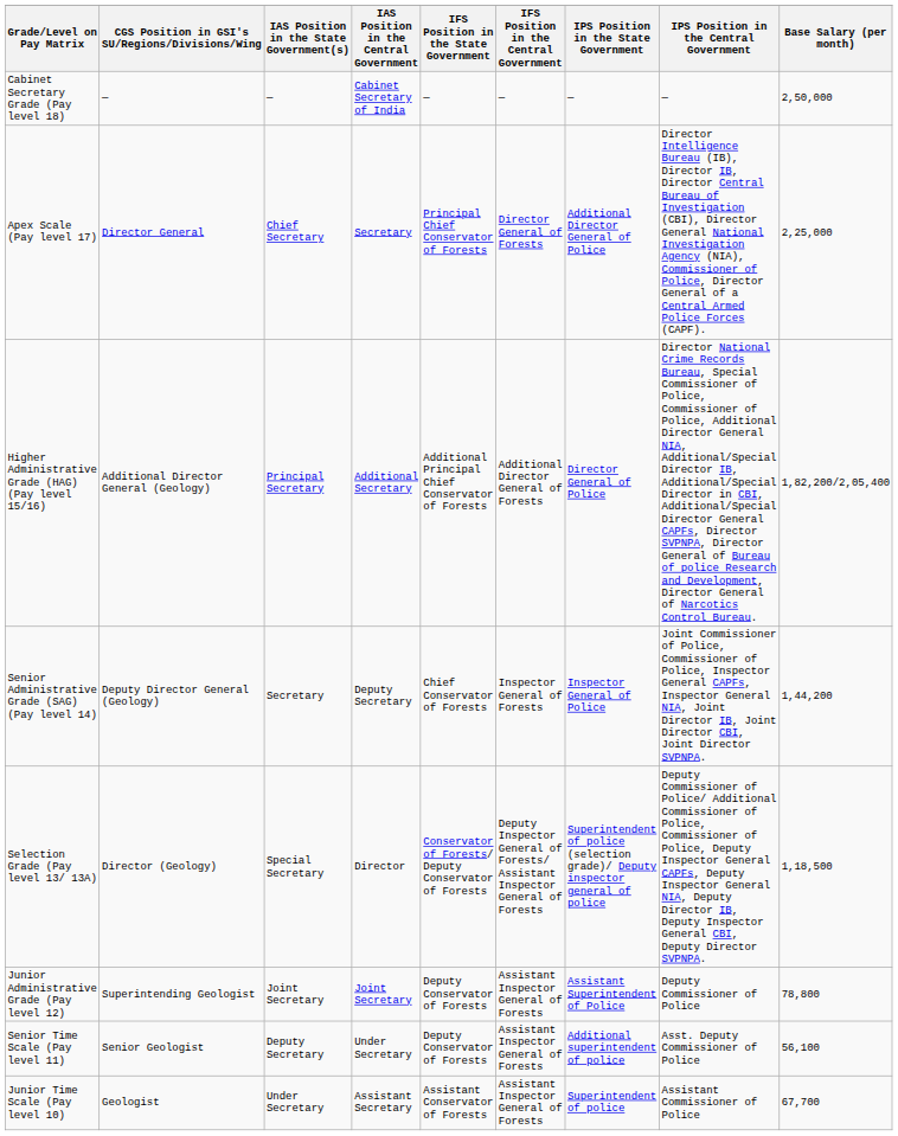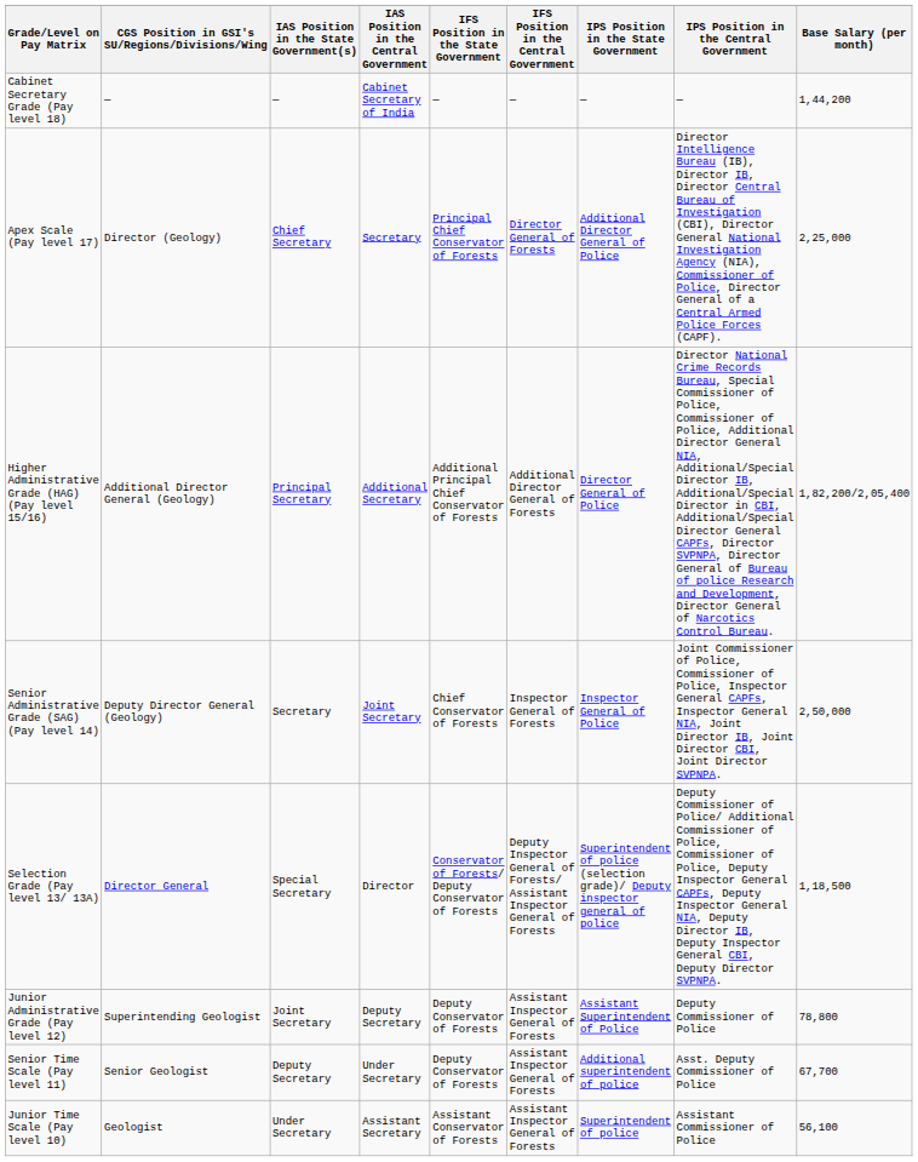 <table class="wikitable">
 <tr>
 </tr>
 <tr>
 <th>Grade/Level on Pay Matrix</th>
 <th>CGS Position in GSI's SU/Regions/Divisions/Wing</th>
 <th>IAS Position in the State Government(s)</th>
 <th>IAS Position in the Central Government</th>
 <th>IFS Position in the State Government</th>
 <th>IFS Position in the Central Government</th>
 <th>IPS Position in the State Government</th>
 <th>IPS Position in the Central Government</th>
 <th>Base Salary (per month)</th>
 </tr>
 <tr>
 <td>Cabinet Secretary Grade (Pay level 18)</td>
 <td>—</td>
 <td>—</td>
 <td><a href='#'>Cabinet Secretary of India</a></td>
 <td>—</td>
 <td>—</td>
 <td>—</td>
 <td>—</td>
-<td>2,50,000</td>
+<td>1,44,200</td>
 </tr>
 <tr>
 <td>Apex Scale (Pay level 17)</td>
-<td><a href='#'>Director General</a></td>
+<td>Director (Geology)</td>
 <td><a href='#'>Chief Secretary</a></td>
 <td><a href='#'>Secretary</a></td>
 <td><a href='#'>Principal Chief Conservator of Forests</a></td>
 <td><a href='#'>Director General of Forests</a></td>
 <td><a href='#'>Additional Director General of Police</a></td>
 <td>Director <a href='#'>Intelligence Bureau</a> (IB), Director <a href='#'>IB</a>, Director <a href='#'>Central Bureau of Investigation</a> (CBI), Director General <a href='#'>National Investigation Agency</a> (NIA), <a href='#'>Commissioner of Police</a>, Director General of a <a href='#'>Central Armed Police Forces</a> (CAPF).</td>
 <td>2,25,000</td>
 </tr>
 <tr>
 <td>Higher Administrative Grade (HAG) (Pay level 15/16)</td>
 <td>Additional Director General (Geology)</td>
 <td><a href='#'>Principal Secretary</a></td>
 <td><a href='#'>Additional Secretary</a></td>
 <td>Additional Principal Chief Conservator of Forests</td>
 <td>Additional Director General of Forests</td>
 <td><a href='#'>Director General of Police</a></td>
 <td>Director <a href='#'>National Crime Records Bureau</a>, Special Commissioner of Police, Commissioner of Police, Additional Director General <a href='#'>NIA</a>, Additional/Special Director <a href='#'>IB</a>, Additional/Special Director in <a href='#'>CBI</a>, Additional/Special Director General <a href='#'>CAPFs</a>, Director <a href='#'>SVPNPA</a>, Director General of <a href='#'>Bureau of police Research and Development</a>, Director General of <a href='#'>Narcotics Control Bureau</a>.</td>
 <td>1,82,200/2,05,400</td>
 </tr>
 <tr>
 <td>Senior Administrative Grade (SAG) (Pay level 14)</td>
 <td>Deputy Director General (Geology)</td>
 <td>Secretary</td>
-<td>Deputy Secretary</td>
+<td><a href='#'>Joint Secretary</a></td>
 <td>Chief Conservator of Forests</td>
 <td>Inspector General of Forests</td>
 <td><a href='#'>Inspector General of Police</a></td>
 <td>Joint Commissioner of Police, Commissioner of Police, Inspector General <a href='#'>CAPFs</a>, Inspector General <a href='#'>NIA</a>, Joint Director <a href='#'>IB</a>, Joint Director <a href='#'>CBI</a>, Joint Director <a href='#'>SVPNPA</a>.</td>
-<td>1,44,200</td>
+<td>2,50,000</td>
 </tr>
 <tr>
 <td>Selection Grade (Pay level 13/ 13A)</td>
-<td>Director (Geology)</td>
+<td><a href='#'>Director General</a></td>
 <td>Special Secretary</td>
 <td>Director</td>
 <td><a href='#'>Conservator of Forests</a>/ Deputy Conservator of Forests</td>
 <td>Deputy Inspector General of Forests/ Assistant Inspector General of Forests</td>
 <td><a href='#'>Superintendent of police</a> (selection grade)/ <a href='#'>Deputy inspector general of police</a></td>
 <td>Deputy Commissioner of Police/ Additional Commissioner of Police, Commissioner of Police, Deputy Inspector General <a href='#'>CAPFs</a>, Deputy Inspector General <a href='#'>NIA</a>, Deputy Director <a href='#'>IB</a>, Deputy Inspector General <a href='#'>CBI</a>, Deputy Director <a href='#'>SVPNPA</a>.</td>
 <td>1,18,500</td>
 </tr>
 <tr>
 <td>Junior Administrative Grade (Pay level 12)</td>
 <td>Superintending Geologist</td>
 <td>Joint Secretary</td>
-<td><a href='#'>Joint Secretary</a></td>
+<td>Deputy Secretary</td>
 <td>Deputy Conservator of Forests</td>
 <td>Assistant Inspector General of Forests</td>
 <td><a href='#'>Assistant Superintendent of Police</a></td>
 <td>Deputy Commissioner of Police</td>
 <td>78,800</td>
 </tr>
 <tr>
 <td>Senior Time Scale (Pay level 11)</td>
 <td>Senior Geologist</td>
 <td>Deputy Secretary</td>
 <td>Under Secretary</td>
 <td>Deputy Conservator of Forests</td>
 <td>Assistant Inspector General of Forests</td>
 <td><a href='#'>Additional superintendent of police</a></td>
 <td>Asst. Deputy Commissioner of Police</td>
-<td>56,100</td>
+<td>67,700</td>
 </tr>
 <tr>
 <td>Junior Time Scale (Pay level 10)</td>
 <td>Geologist</td>
 <td>Under Secretary</td>
 <td>Assistant Secretary</td>
 <td>Assistant Conservator of Forests</td>
 <td>Assistant Inspector General of Forests</td>
 <td><a href='#'>Superintendent of police</a></td>
 <td>Assistant Commissioner of Police</td>
-<td>67,700</td>
+<td>56,100</td>
 </tr>
 </table>
